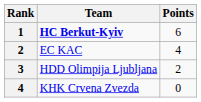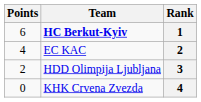 <table class="wikitable" style="text-align: center;">
 <tr>
+<th>Points</th>
+<th>Team</th>
 <th>Rank</th>
-<th>Team</th>
-<th>Points</th>
 </tr>
 <tr>
+<td>6</td>
+<td style="text-align: left;"> <strong><a href='#'>HC Berkut-Kyiv</a></strong></td>
 <th>1</th>
-<td style="text-align: left;"> <strong><a href='#'>HC Berkut-Kyiv</a></strong></td>
-<td>6</td>
 </tr>
 <tr>
+<td>4</td>
+<td style="text-align: left;"> <a href='#'>EC KAC</a></td>
 <th>2</th>
-<td style="text-align: left;"> <a href='#'>EC KAC</a></td>
-<td>4</td>
 </tr>
 <tr>
+<td>2</td>
+<td style="text-align: left;"> <a href='#'>HDD Olimpija Ljubljana</a></td>
 <th>3</th>
-<td style="text-align: left;"> <a href='#'>HDD Olimpija Ljubljana</a></td>
-<td>2</td>
 </tr>
 <tr>
+<td>0</td>
+<td style="text-align: left;"> <a href='#'>KHK Crvena Zvezda</a></td>
 <th>4</th>
-<td style="text-align: left;"> <a href='#'>KHK Crvena Zvezda</a></td>
-<td>0</td>
 </tr>
 </table>
